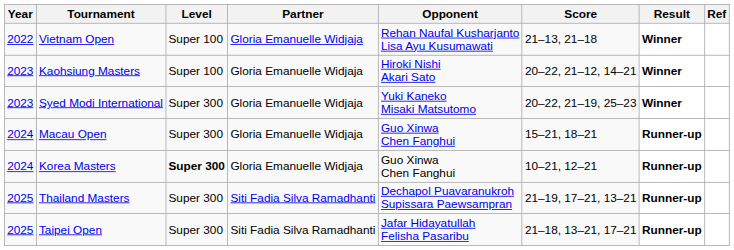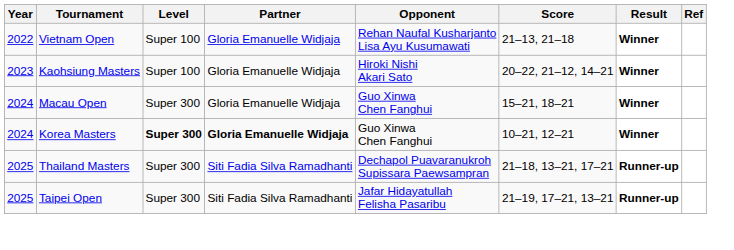 <table class="sortable wikitable" style="font-size: 90%;">
 <tr>
 <th>Year</th>
 <th>Tournament</th>
 <th>Level</th>
 <th>Partner</th>
 <th>Opponent</th>
 <th>Score</th>
 <th>Result</th>
 <th>Ref</th>
 </tr>
 <tr>
 <td align="center"><a href='#'>2022</a></td>
 <td align="left"><a href='#'>Vietnam Open</a></td>
 <td align="left">Super 100</td>
 <td align="left"> <a href='#'>Gloria Emanuelle Widjaja</a></td>
 <td align="left"> <a href='#'>Rehan Naufal Kusharjanto</a><br> <a href='#'>Lisa Ayu Kusumawati</a></td>
 <td align="left">21–13, 21–18</td>
 <td style="text-align:left; background:white"> <strong>Winner</strong></td>
 <td style="text-align:center; background:white"></td>
 </tr>
 <tr>
 <td align="center"><a href='#'>2023</a></td>
 <td align="left"><a href='#'>Kaohsiung Masters</a></td>
 <td align="left">Super 100</td>
 <td align="left"> Gloria Emanuelle Widjaja</td>
 <td align="left"> <a href='#'>Hiroki Nishi</a><br> <a href='#'>Akari Sato</a></td>
 <td align="left">20–22, 21–12, 14–21</td>
 <td style="text-align:left; background:white"> <strong>Winner</strong></td>
 <td style="text-align:center; background:white"></td>
 </tr>
 <tr>
-<td align="center"><a href='#'>2023</a></td>
-<td align="left"><a href='#'>Syed Modi International</a></td>
-<td align="left">Super 300</td>
-<td align="left"> Gloria Emanuelle Widjaja</td>
-<td align="left"> <a href='#'>Yuki Kaneko</a><br> <a href='#'>Misaki Matsutomo</a></td>
-<td align="left">20–22, 21–19, 25–23</td>
-<td style="text-align:left; background:white"> <strong>Winner</strong></td>
-<td style="text-align:center; background:white"></td>
-</tr>
-<tr>
 <td align="center"><a href='#'>2024</a></td>
 <td align="left"><a href='#'>Macau Open</a></td>
 <td align="left">Super 300</td>
 <td align="left"> Gloria Emanuelle Widjaja</td>
 <td align="left"> <a href='#'>Guo Xinwa</a> <br> <a href='#'>Chen Fanghui</a></td>
 <td align="left">15–21, 18–21</td>
-<td style="text-align:left; background:white"> <strong>Runner-up</strong></td>
+<td style="text-align:left; background:white"> <strong>Winner</strong></td>
 <td style="text-align:center; background:white"></td>
 </tr>
 <tr>
 <td align="center"><a href='#'>2024</a></td>
 <td align="left"><a href='#'>Korea Masters</a></td>
 <td align="left"><strong>Super 300</strong></td>
-<td align="left"> Gloria Emanuelle Widjaja</td>
+<td align="left"><strong> Gloria Emanuelle Widjaja</strong></td>
 <td align="left"> Guo Xinwa<br> Chen Fanghui</td>
 <td align="left">10–21, 12–21</td>
-<td style="text-align:left; background:white"> <strong>Runner-up</strong></td>
+<td style="text-align:left; background:white"> <strong>Winner</strong></td>
 <td style="text-align:center; background:white"></td>
 </tr>
 <tr>
 <td align="center"><a href='#'>2025</a></td>
 <td align="left"><a href='#'>Thailand Masters</a></td>
 <td align="left">Super 300</td>
 <td align="left"> <a href='#'>Siti Fadia Silva Ramadhanti</a></td>
 <td align="left"> <a href='#'>Dechapol Puavaranukroh</a><br> <a href='#'>Supissara Paewsampran</a></td>
-<td align="left">21–19, 17–21, 13–21</td>
+<td align="left">21–18, 13–21, 17–21</td>
 <td style="text-align:left; background: white"> <strong>Runner-up</strong></td>
 <td style="text-align:center; background:white"></td>
 </tr>
 <tr>
 <td align="center"><a href='#'>2025</a></td>
 <td align="left"><a href='#'>Taipei Open</a></td>
 <td align="left">Super 300</td>
 <td align="left"> Siti Fadia Silva Ramadhanti</td>
 <td align="left"> <a href='#'>Jafar Hidayatullah</a><br> <a href='#'>Felisha Pasaribu</a></td>
-<td align="left">21–18, 13–21, 17–21</td>
+<td align="left">21–19, 17–21, 13–21</td>
 <td style="text-align:left; background: white"> <strong>Runner-up</strong></td>
 <td style="text-align:center; background:white"></td>
 </tr>
 </table>
